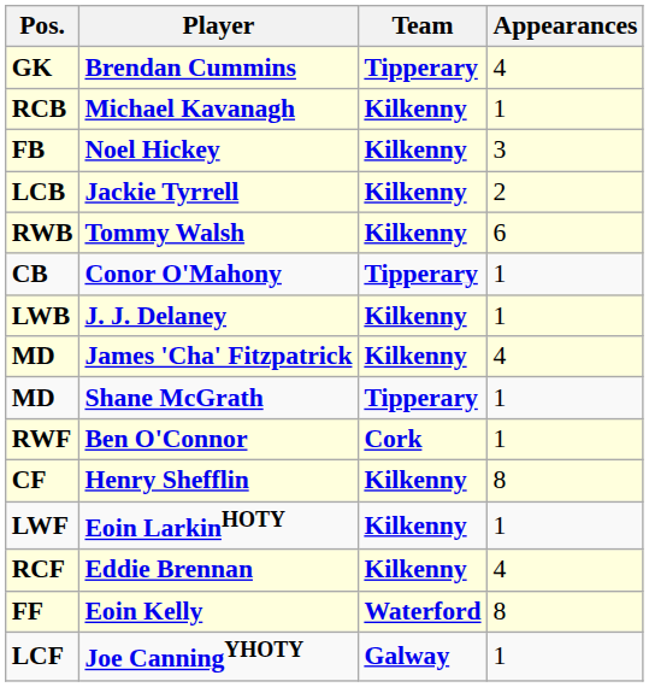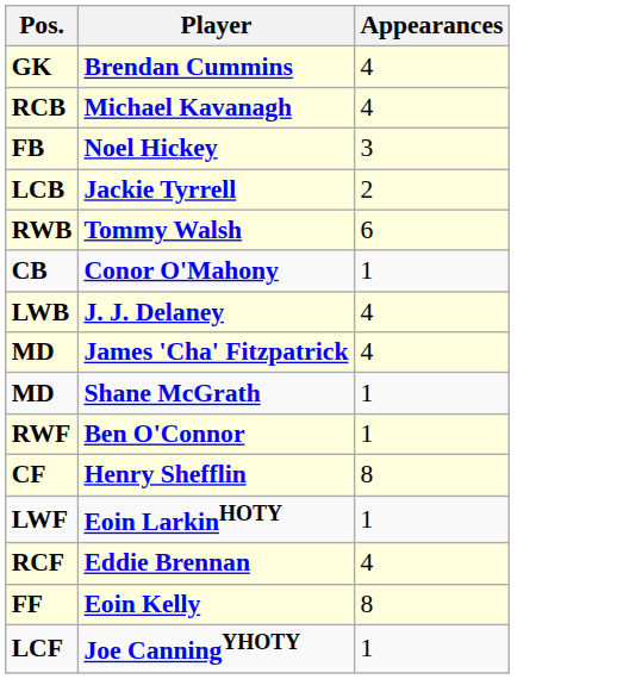 <table class="wikitable">
 <tr>
 <th>Pos.</th>
 <th>Player</th>
-<th>Team</th>
 <th>Appearances</th>
 </tr>
 <tr bgcolor=#FFFFDD>
 <td><strong>GK</strong></td>
 <td> <strong><a href='#'>Brendan Cummins</a></strong></td>
-<td><strong><a href='#'>Tipperary</a></strong></td>
 <td>4</td>
 </tr>
 <tr bgcolor=#FFFFDD>
 <td><strong>RCB</strong></td>
 <td> <strong><a href='#'>Michael Kavanagh</a></strong></td>
-<td><strong><a href='#'>Kilkenny</a></strong></td>
-<td>1</td>
+<td>4</td>
 </tr>
 <tr bgcolor=#FFFFDD>
 <td><strong>FB</strong></td>
 <td> <strong><a href='#'>Noel Hickey</a></strong></td>
-<td><strong><a href='#'>Kilkenny</a></strong></td>
 <td>3</td>
 </tr>
 <tr bgcolor=#FFFFDD>
 <td><strong>LCB</strong></td>
 <td> <strong><a href='#'>Jackie Tyrrell</a></strong></td>
-<td><strong><a href='#'>Kilkenny</a></strong></td>
 <td>2</td>
 </tr>
 <tr bgcolor=#FFFFDD>
 <td><strong>RWB</strong></td>
 <td> <strong><a href='#'>Tommy Walsh</a></strong></td>
-<td><strong><a href='#'>Kilkenny</a></strong></td>
 <td>6</td>
 </tr>
 <tr>
 <td><strong>CB</strong></td>
 <td> <strong><a href='#'>Conor O'Mahony</a></strong></td>
-<td><strong><a href='#'>Tipperary</a></strong></td>
 <td>1</td>
 </tr>
 <tr bgcolor=#FFFFDD>
 <td><strong>LWB</strong></td>
 <td> <strong><a href='#'>J. J. Delaney</a></strong></td>
-<td><strong><a href='#'>Kilkenny</a></strong></td>
-<td>1</td>
+<td>4</td>
 </tr>
 <tr bgcolor=#FFFFDD>
 <td><strong>MD</strong></td>
 <td> <strong><a href='#'>James 'Cha' Fitzpatrick</a></strong></td>
-<td><strong><a href='#'>Kilkenny</a></strong></td>
 <td>4</td>
 </tr>
 <tr>
 <td><strong>MD</strong></td>
 <td> <strong><a href='#'>Shane McGrath</a></strong></td>
-<td><strong><a href='#'>Tipperary</a></strong></td>
 <td>1</td>
 </tr>
 <tr bgcolor=#FFFFDD>
 <td><strong>RWF</strong></td>
 <td> <strong><a href='#'>Ben O'Connor</a></strong></td>
-<td><strong><a href='#'>Cork</a></strong></td>
 <td>1</td>
 </tr>
 <tr bgcolor=#FFFFDD>
 <td><strong>CF</strong></td>
 <td> <strong><a href='#'>Henry Shefflin</a></strong></td>
-<td><strong><a href='#'>Kilkenny</a></strong></td>
 <td>8</td>
 </tr>
 <tr>
 <td><strong>LWF</strong></td>
 <td> <strong><a href='#'>Eoin Larkin</a><sup>HOTY</sup></strong></td>
-<td><strong><a href='#'>Kilkenny</a></strong></td>
 <td>1</td>
 </tr>
 <tr bgcolor=#FFFFDD>
 <td><strong>RCF</strong></td>
 <td> <strong><a href='#'>Eddie Brennan</a></strong></td>
-<td><strong><a href='#'>Kilkenny</a></strong></td>
 <td>4</td>
 </tr>
 <tr bgcolor=#FFFFDD>
 <td><strong>FF</strong></td>
 <td> <strong><a href='#'>Eoin Kelly</a></strong></td>
-<td><strong><a href='#'>Waterford</a></strong></td>
 <td>8</td>
 </tr>
 <tr>
 <td><strong>LCF</strong></td>
 <td> <strong><a href='#'>Joe Canning</a><sup>YHOTY</sup></strong></td>
-<td><strong><a href='#'>Galway</a></strong></td>
 <td>1</td>
 </tr>
 </table>
